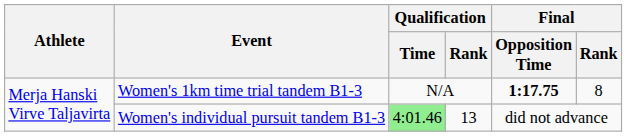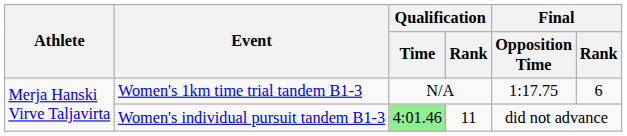 <table class=wikitable style="font-size:90%">
 <tr>
 <th rowspan="2">Athlete</th>
 <th rowspan="2">Event</th>
 <th colspan="2">Qualification</th>
 <th colspan="2">Final</th>
 </tr>
 <tr>
 <th>Time</th>
 <th>Rank</th>
 <th>Opposition<br>Time</th>
 <th>Rank</th>
 </tr>
 <tr>
 <td rowspan="2"><a href='#'>Merja Hanski</a><br> <a href='#'>Virve Taljavirta</a></td>
 <td><a href='#'>Women's 1km time trial tandem B1-3</a></td>
 <td align="center" colspan="2">N/A</td>
-<td align="center"><strong>1:17.75</strong></td>
-<td align="center">8</td>
+<td align="center">1:17.75</td>
+<td align="center">6</td>
 </tr>
 <tr>
 <td><a href='#'>Women's individual pursuit tandem B1-3</a></td>
 <td align="center" style="background: lightgreen;">4:01.46</td>
-<td align="center">13</td>
+<td align="center">11</td>
 <td align="center" colspan="4">did not advance</td>
 </tr>
 </table>
